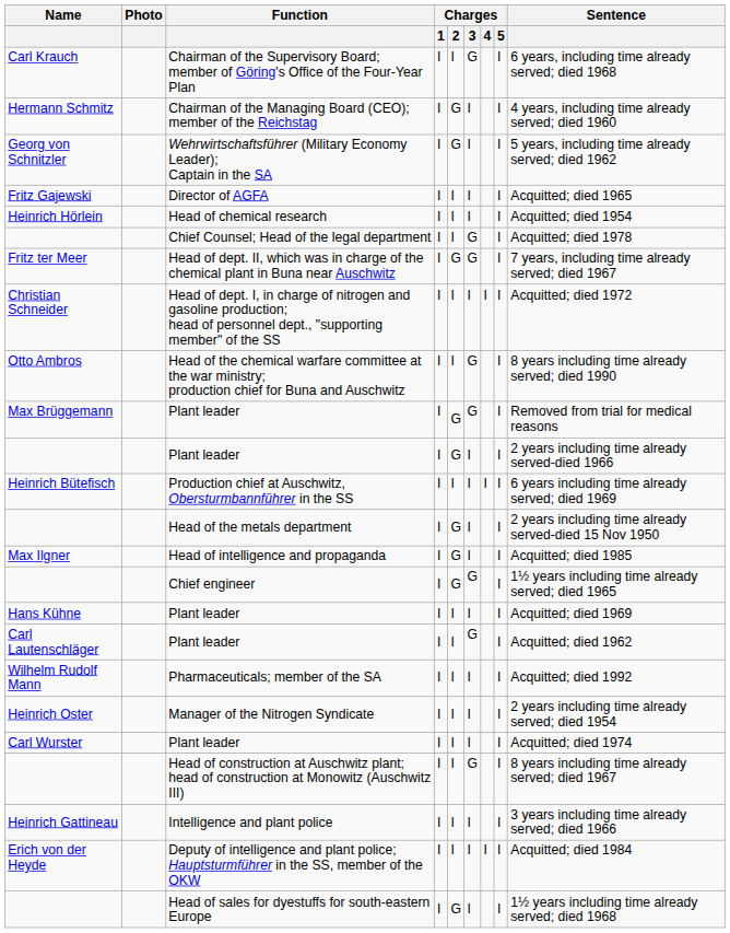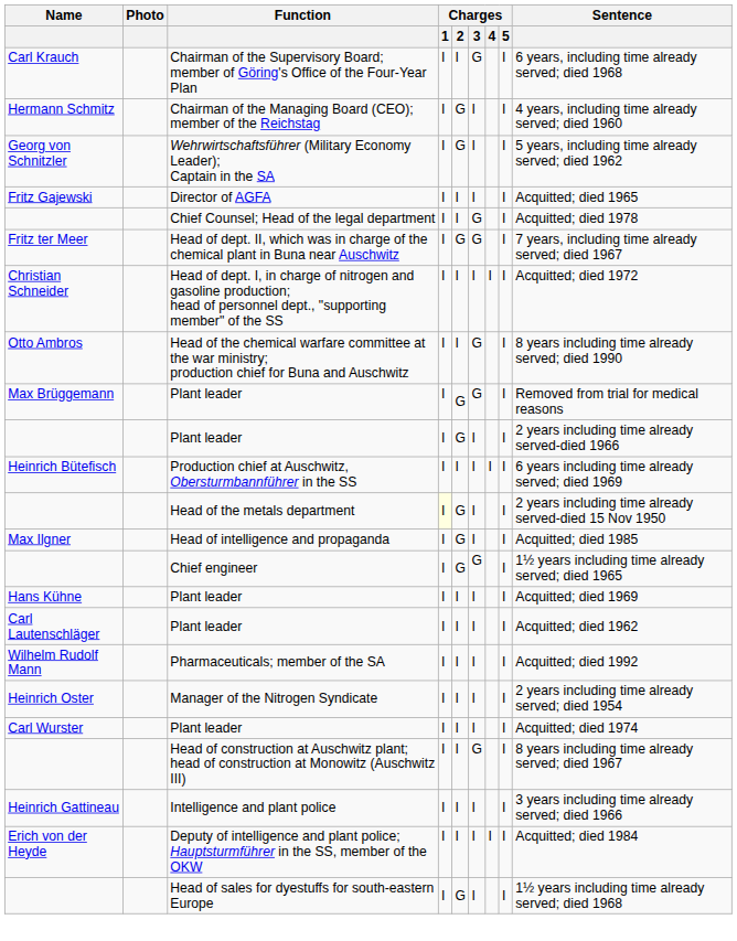 <table class="wikitable">
 <tr>
 <th align="left">Name</th>
 <th align=center>Photo</th>
 <th align="left">Function</th>
 <th colspan=5>Charges</th>
 <th align="left">Sentence</th>
 </tr>
 <tr>
 <th></th>
 <th></th>
 <th></th>
 <th>1</th>
 <th>2</th>
 <th>3</th>
 <th>4</th>
 <th>5</th>
 <th></th>
 </tr>
 <tr>
 <td valign="top"><a href='#'>Carl Krauch</a></td>
 <td></td>
 <td valign="top">Chairman of the Supervisory Board;<br>member of <a href='#'>Göring</a>'s Office of the Four-Year Plan</td>
 <td valign="top">I</td>
 <td valign="top">I</td>
 <td valign="top">G</td>
 <td> </td>
 <td valign="top">I</td>
 <td valign="top">6 years, including time already served; died 1968</td>
 </tr>
 <tr>
 <td valign="top"><a href='#'>Hermann Schmitz</a></td>
 <td></td>
 <td valign="top">Chairman of the Managing Board (CEO);<br>member of the <a href='#'>Reichstag</a></td>
 <td valign="top">I</td>
 <td valign="top">G</td>
 <td valign="top">I</td>
 <td> </td>
 <td valign="top">I</td>
 <td valign="top">4 years, including time already served; died 1960</td>
 </tr>
 <tr>
 <td valign="top"><a href='#'>Georg von Schnitzler</a></td>
 <td></td>
 <td valign="top"><em>Wehrwirtschaftsführer</em> (Military Economy Leader);<br>Captain in the <a href='#'>SA</a></td>
 <td valign="top">I</td>
 <td valign="top">G</td>
 <td valign="top">I</td>
 <td> </td>
 <td valign="top">I</td>
 <td valign="top">5 years, including time already served; died 1962</td>
 </tr>
 <tr>
 <td><a href='#'>Fritz Gajewski</a></td>
 <td></td>
 <td>Director of <a href='#'>AGFA</a></td>
 <td>I</td>
 <td>I</td>
 <td>I</td>
 <td> </td>
 <td>I</td>
 <td>Acquitted; died 1965</td>
-</tr>
-<tr>
-<td><a href='#'>Heinrich Hörlein</a></td>
-<td></td>
-<td>Head of chemical research</td>
-<td>I</td>
-<td>I</td>
-<td>I</td>
-<td> </td>
-<td>I</td>
-<td>Acquitted; died 1954</td>
 </tr>
 <tr>
 <td></td>
 <td></td>
 <td>Chief Counsel; Head of the legal department</td>
 <td>I</td>
 <td>I</td>
 <td valign="top">G</td>
 <td> </td>
 <td>I</td>
 <td>Acquitted; died 1978</td>
 </tr>
 <tr>
 <td valign="top"><a href='#'>Fritz ter Meer</a></td>
 <td></td>
 <td valign="top">Head of dept. II, which was in charge of the<br>chemical plant in Buna near <a href='#'>Auschwitz</a></td>
 <td valign="top">I</td>
 <td valign="top">G</td>
 <td valign="top">G</td>
 <td> </td>
 <td valign="top">I</td>
 <td valign="top">7 years, including time already served; died 1967</td>
 </tr>
 <tr>
 <td valign="top"><a href='#'>Christian Schneider</a></td>
 <td></td>
 <td valign="top">Head of dept. I, in charge of nitrogen and gasoline production;<br>head of personnel dept., "supporting member" of the SS</td>
 <td valign="top">I</td>
 <td valign="top">I</td>
 <td valign="top">I</td>
 <td valign="top">I</td>
 <td valign="top">I</td>
 <td valign="top">Acquitted; died 1972</td>
 </tr>
 <tr>
 <td valign="top"><a href='#'>Otto Ambros</a></td>
 <td></td>
 <td valign="top">Head of the chemical warfare committee at the war ministry;<br>production chief for Buna and Auschwitz</td>
 <td valign="top">I</td>
 <td valign="top">I</td>
 <td valign="top">G</td>
 <td> </td>
 <td valign="top">I</td>
 <td valign="top">8 years including time already served; died 1990</td>
 </tr>
 <tr>
 <td valign="top"><a href='#'>Max Brüggemann</a></td>
 <td></td>
 <td valign="top">Plant leader</td>
 <td valign="top">I</td>
 <td>G</td>
 <td valign="top">G</td>
 <td> </td>
 <td valign="top">I</td>
 <td valign="top">Removed from trial for medical reasons</td>
 </tr>
 <tr>
 <td></td>
 <td></td>
 <td>Plant leader</td>
 <td>I</td>
 <td>G</td>
 <td>I</td>
 <td> </td>
 <td>I</td>
 <td>2 years including time already served-died 1966</td>
 </tr>
 <tr>
 <td valign="top"><a href='#'>Heinrich Bütefisch</a></td>
 <td></td>
 <td valign="top">Production chief at Auschwitz, <em><a href='#'>Obersturmbannführer</a></em> in the SS</td>
 <td valign="top">I</td>
 <td valign="top">I</td>
 <td valign="top">I</td>
 <td valign="top">I</td>
 <td valign="top">I</td>
 <td valign="top">6 years including time already served; died 1969</td>
 </tr>
 <tr>
 <td></td>
 <td></td>
 <td>Head of the metals department</td>
-<td>I</td>
+<td style="background: lightyellow;">I</td>
 <td>G</td>
 <td>I</td>
 <td> </td>
 <td>I</td>
 <td>2 years including time already served-died 15 Nov 1950</td>
 </tr>
 <tr>
 <td><a href='#'>Max Ilgner</a></td>
 <td></td>
 <td>Head of intelligence and propaganda</td>
 <td>I</td>
 <td>G</td>
 <td>I</td>
 <td> </td>
 <td>I</td>
 <td>Acquitted; died 1985</td>
 </tr>
 <tr>
 <td></td>
 <td></td>
 <td>Chief engineer</td>
 <td>I</td>
 <td>G</td>
 <td valign="top">G</td>
 <td> </td>
 <td>I</td>
 <td>1½ years including time already served; died 1965</td>
 </tr>
 <tr>
 <td><a href='#'>Hans Kühne</a></td>
 <td></td>
 <td>Plant leader</td>
 <td>I</td>
 <td>I</td>
 <td>I</td>
 <td> </td>
 <td>I</td>
 <td>Acquitted; died 1969</td>
 </tr>
 <tr>
 <td><a href='#'>Carl Lautenschläger</a></td>
 <td></td>
 <td>Plant leader</td>
 <td>I</td>
 <td>I</td>
-<td valign="top">G</td>
+<td>I</td>
 <td> </td>
 <td>I</td>
 <td>Acquitted; died 1962</td>
 </tr>
 <tr>
 <td><a href='#'>Wilhelm Rudolf Mann</a></td>
 <td></td>
 <td>Pharmaceuticals; member of the SA</td>
 <td>I</td>
 <td>I</td>
 <td>I</td>
 <td> </td>
 <td>I</td>
 <td>Acquitted; died 1992</td>
 </tr>
 <tr>
 <td><a href='#'>Heinrich Oster</a></td>
 <td></td>
 <td>Manager of the Nitrogen Syndicate</td>
 <td>I</td>
 <td>I</td>
 <td>I</td>
 <td> </td>
 <td>I</td>
 <td>2 years including time already served; died 1954</td>
 </tr>
 <tr>
 <td><a href='#'>Carl Wurster</a></td>
 <td></td>
 <td>Plant leader</td>
 <td>I</td>
 <td>I</td>
 <td>I</td>
 <td> </td>
 <td>I</td>
 <td>Acquitted; died 1974</td>
 </tr>
 <tr>
 <td valign="top"></td>
 <td></td>
 <td valign="top">Head of construction at Auschwitz plant;<br>head of construction at Monowitz (Auschwitz III)</td>
 <td valign="top">I</td>
 <td valign="top">I</td>
 <td valign="top">G</td>
 <td> </td>
 <td valign="top">I</td>
 <td valign="top">8 years including time already served; died 1967</td>
 </tr>
 <tr>
 <td><a href='#'>Heinrich Gattineau</a></td>
 <td></td>
 <td>Intelligence and plant police</td>
 <td>I</td>
 <td>I</td>
 <td>I</td>
 <td> </td>
 <td>I</td>
 <td>3 years including time already served; died 1966</td>
 </tr>
 <tr>
 <td valign="top"><a href='#'>Erich von der Heyde</a></td>
 <td></td>
 <td valign="top">Deputy of intelligence and plant police;<br><em><a href='#'>Hauptsturmführer</a></em> in the SS, member of the <a href='#'>OKW</a></td>
 <td valign="top">I</td>
 <td valign="top">I</td>
 <td valign="top">I</td>
 <td valign="top">I</td>
 <td valign="top">I</td>
 <td valign="top">Acquitted; died 1984</td>
 </tr>
 <tr>
 <td></td>
 <td></td>
 <td>Head of sales for dyestuffs for south-eastern Europe</td>
 <td>I</td>
 <td>G</td>
 <td>I</td>
 <td> </td>
 <td>I</td>
 <td>1½ years including time already served; died 1968</td>
 </tr>
 </table>
